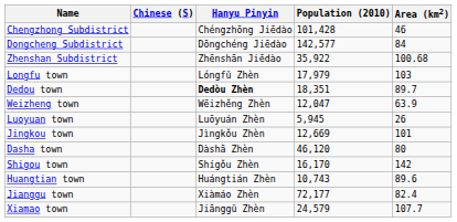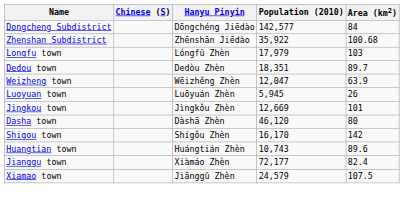 <table class="wikitable">
 <tr>
 <th>Name</th>
 <th><a href='#'>Chinese</a> (<a href='#'>S</a>)</th>
 <th><a href='#'>Hanyu Pinyin</a></th>
 <th>Population (2010)</th>
 <th>Area (km<sup>2</sup>)</th>
-</tr>
-<tr>
-<td><a href='#'>Chengzhong Subdistrict</a></td>
-<td></td>
-<td>Chéngzhōng Jiēdào</td>
-<td>101,428</td>
-<td>46</td>
 </tr>
 <tr>
 <td><a href='#'>Dongcheng Subdistrict</a></td>
 <td></td>
 <td>Dōngchéng Jiēdào</td>
 <td>142,577</td>
 <td>84</td>
 </tr>
 <tr>
 <td><a href='#'>Zhenshan Subdistrict</a></td>
 <td></td>
 <td>Zhēnshān Jiēdào</td>
 <td>35,922</td>
 <td>100.68</td>
 </tr>
 <tr>
 <td><a href='#'>Longfu</a> town</td>
 <td></td>
 <td>Lóngfǔ Zhèn</td>
 <td>17,979</td>
 <td>103</td>
 </tr>
 <tr>
 <td><a href='#'>Dedou</a> town</td>
 <td></td>
-<td><strong>Dedòu Zhèn</strong></td>
+<td>Dedòu Zhèn</td>
 <td>18,351</td>
 <td>89.7</td>
 </tr>
 <tr>
 <td><a href='#'>Weizheng</a> town</td>
 <td></td>
 <td>Wēizhěng Zhèn</td>
 <td>12,047</td>
 <td>63.9</td>
 </tr>
 <tr>
 <td><a href='#'>Luoyuan</a> town</td>
 <td></td>
 <td>Luōyuán Zhèn</td>
 <td>5,945</td>
 <td>26</td>
 </tr>
 <tr>
 <td><a href='#'>Jingkou</a> town</td>
 <td></td>
 <td>Jìngkǒu Zhèn</td>
 <td>12,669</td>
 <td>101</td>
 </tr>
 <tr>
 <td><a href='#'>Dasha</a> town</td>
 <td></td>
 <td>Dàshā Zhèn</td>
 <td>46,120</td>
 <td>80</td>
 </tr>
 <tr>
 <td><a href='#'>Shigou</a> town</td>
 <td></td>
 <td>Shígǒu Zhèn</td>
 <td>16,170</td>
 <td>142</td>
 </tr>
 <tr>
 <td><a href='#'>Huangtian</a> town</td>
 <td></td>
 <td>Huángtián Zhèn</td>
 <td>10,743</td>
 <td>89.6</td>
 </tr>
 <tr>
 <td><a href='#'>Jianggu</a> town</td>
 <td></td>
 <td>Xiàmáo Zhèn</td>
 <td>72,177</td>
 <td>82.4</td>
 </tr>
 <tr>
 <td><a href='#'>Xiamao</a> town</td>
 <td></td>
 <td>Jiānggǔ Zhèn</td>
 <td>24,579</td>
-<td>107.7</td>
+<td>107.5</td>
 </tr>
 </table>
